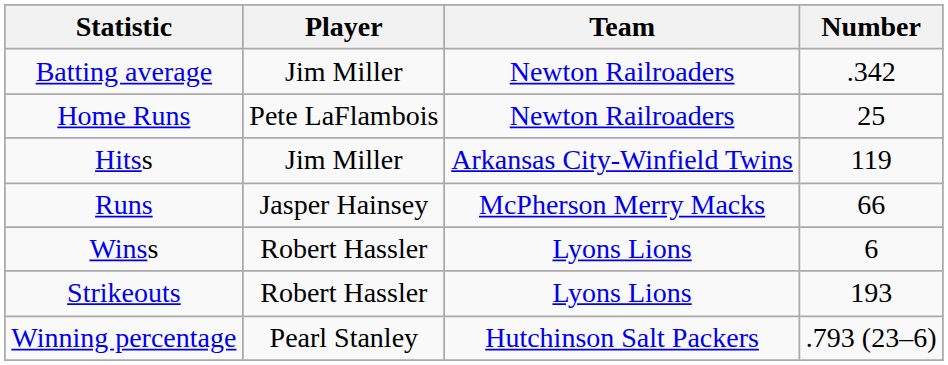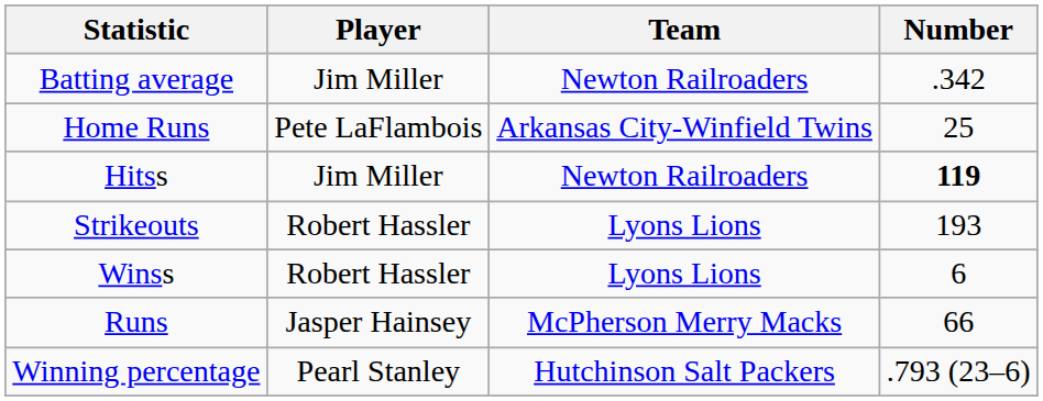 <table class="wikitable">
 <tr align=center>
 <th>Statistic</th>
 <th>Player</th>
 <th>Team</th>
 <th>Number</th>
 </tr>
 <tr align=center>
 <td><a href='#'>Batting average</a></td>
 <td>Jim Miller</td>
 <td><a href='#'>Newton Railroaders</a></td>
 <td>.342</td>
 </tr>
 <tr align=center>
 <td><a href='#'>Home Runs</a></td>
 <td>Pete LaFlambois</td>
-<td><a href='#'>Newton Railroaders</a></td>
+<td><a href='#'>Arkansas City-Winfield Twins</a></td>
 <td>25</td>
 </tr>
 <tr align=center>
 <td><a href='#'>Hits</a>s</td>
 <td>Jim Miller</td>
-<td><a href='#'>Arkansas City-Winfield Twins</a></td>
-<td>119</td>
+<td><a href='#'>Newton Railroaders</a></td>
+<td><strong>119</strong></td>
+</tr>
+<tr align=center>
+<td><a href='#'>Strikeouts</a></td>
+<td>Robert Hassler</td>
+<td><a href='#'>Lyons Lions</a></td>
+<td>193</td>
+</tr>
+<tr align=center>
+<td><a href='#'>Wins</a>s</td>
+<td>Robert Hassler</td>
+<td><a href='#'>Lyons Lions</a></td>
+<td>6</td>
 </tr>
 <tr align=center>
 <td><a href='#'>Runs</a></td>
 <td>Jasper Hainsey</td>
 <td><a href='#'>McPherson Merry Macks</a></td>
 <td>66</td>
 </tr>
 <tr align=center>
-<td><a href='#'>Wins</a>s</td>
-<td>Robert Hassler</td>
-<td><a href='#'>Lyons Lions</a></td>
-<td>6</td>
-</tr>
-<tr align=center>
-<td><a href='#'>Strikeouts</a></td>
-<td>Robert Hassler</td>
-<td><a href='#'>Lyons Lions</a></td>
-<td>193</td>
-</tr>
-<tr align=center>
 <td><a href='#'>Winning percentage</a></td>
 <td>Pearl Stanley</td>
 <td><a href='#'>Hutchinson Salt Packers</a></td>
 <td>.793 (23–6)</td>
 </tr>
 </table>
